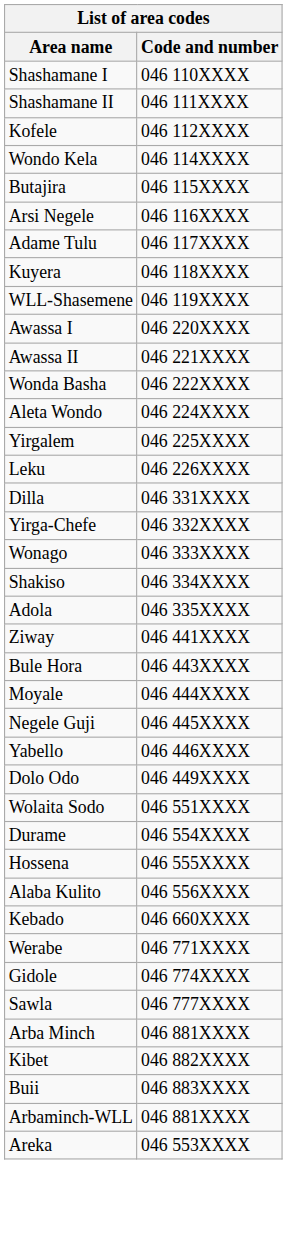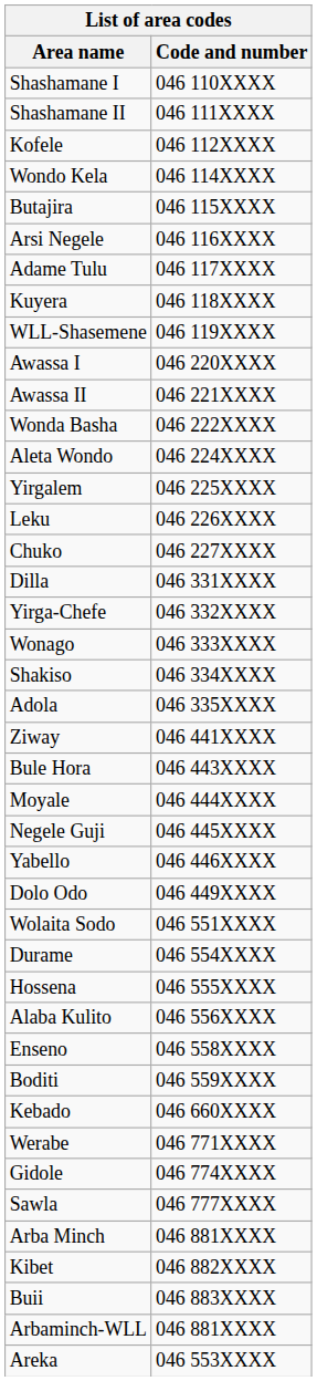 <table class="wikitable">
 <tr>
 <th colspan="2">List of area codes</th>
 </tr>
 <tr>
 <th>Area name</th>
 <th>Code and number</th>
 </tr>
 <tr>
 <td>Shashamane I</td>
 <td>046 110XXXX</td>
 </tr>
 <tr>
 <td>Shashamane II</td>
 <td>046 111XXXX</td>
 </tr>
 <tr>
 <td>Kofele</td>
 <td>046 112XXXX</td>
 </tr>
 <tr>
 <td>Wondo Kela</td>
 <td>046 114XXXX</td>
 </tr>
 <tr>
 <td>Butajira</td>
 <td>046 115XXXX</td>
 </tr>
 <tr>
 <td>Arsi Negele</td>
 <td>046 116XXXX</td>
 </tr>
 <tr>
 <td>Adame Tulu</td>
 <td>046 117XXXX</td>
 </tr>
 <tr>
 <td>Kuyera</td>
 <td>046 118XXXX</td>
 </tr>
 <tr>
 <td>WLL-Shasemene</td>
 <td>046 119XXXX</td>
 </tr>
 <tr>
 <td>Awassa I</td>
 <td>046 220XXXX</td>
 </tr>
 <tr>
 <td>Awassa II</td>
 <td>046 221XXXX</td>
 </tr>
 <tr>
 <td>Wonda Basha</td>
 <td>046 222XXXX</td>
 </tr>
 <tr>
 <td>Aleta Wondo</td>
 <td>046 224XXXX</td>
 </tr>
 <tr>
 <td>Yirgalem</td>
 <td>046 225XXXX</td>
 </tr>
 <tr>
 <td>Leku</td>
 <td>046 226XXXX</td>
 </tr>
 <tr>
+<td>Chuko</td>
+<td>046 227XXXX</td>
+</tr>
+<tr>
 <td>Dilla</td>
 <td>046 331XXXX</td>
 </tr>
 <tr>
 <td>Yirga-Chefe</td>
 <td>046 332XXXX</td>
 </tr>
 <tr>
 <td>Wonago</td>
 <td>046 333XXXX</td>
 </tr>
 <tr>
 <td>Shakiso</td>
 <td>046 334XXXX</td>
 </tr>
 <tr>
 <td>Adola</td>
 <td>046 335XXXX</td>
 </tr>
 <tr>
 <td>Ziway</td>
 <td>046 441XXXX</td>
 </tr>
 <tr>
 <td>Bule Hora</td>
 <td>046 443XXXX</td>
 </tr>
 <tr>
 <td>Moyale</td>
 <td>046 444XXXX</td>
 </tr>
 <tr>
 <td>Negele Guji</td>
 <td>046 445XXXX</td>
 </tr>
 <tr>
 <td>Yabello</td>
 <td>046 446XXXX</td>
 </tr>
 <tr>
 <td>Dolo Odo</td>
 <td>046 449XXXX</td>
 </tr>
 <tr>
 <td>Wolaita Sodo</td>
 <td>046 551XXXX</td>
 </tr>
 <tr>
 <td>Durame</td>
 <td>046 554XXXX</td>
 </tr>
 <tr>
 <td>Hossena</td>
 <td>046 555XXXX</td>
 </tr>
 <tr>
 <td>Alaba Kulito</td>
 <td>046 556XXXX</td>
 </tr>
 <tr>
+<td>Enseno</td>
+<td>046 558XXXX</td>
+</tr>
+<tr>
+<td>Boditi</td>
+<td>046 559XXXX</td>
+</tr>
+<tr>
 <td>Kebado</td>
 <td>046 660XXXX</td>
 </tr>
 <tr>
 <td>Werabe</td>
 <td>046 771XXXX</td>
 </tr>
 <tr>
 <td>Gidole</td>
 <td>046 774XXXX</td>
 </tr>
 <tr>
 <td>Sawla</td>
 <td>046 777XXXX</td>
 </tr>
 <tr>
 <td>Arba Minch</td>
 <td>046 881XXXX</td>
 </tr>
 <tr>
 <td>Kibet</td>
 <td>046 882XXXX</td>
 </tr>
 <tr>
 <td>Buii</td>
 <td>046 883XXXX</td>
 </tr>
 <tr>
 <td>Arbaminch-WLL</td>
 <td>046 881XXXX</td>
 </tr>
 <tr>
 <td>Areka</td>
 <td>046 553XXXX</td>
 </tr>
 </table>
